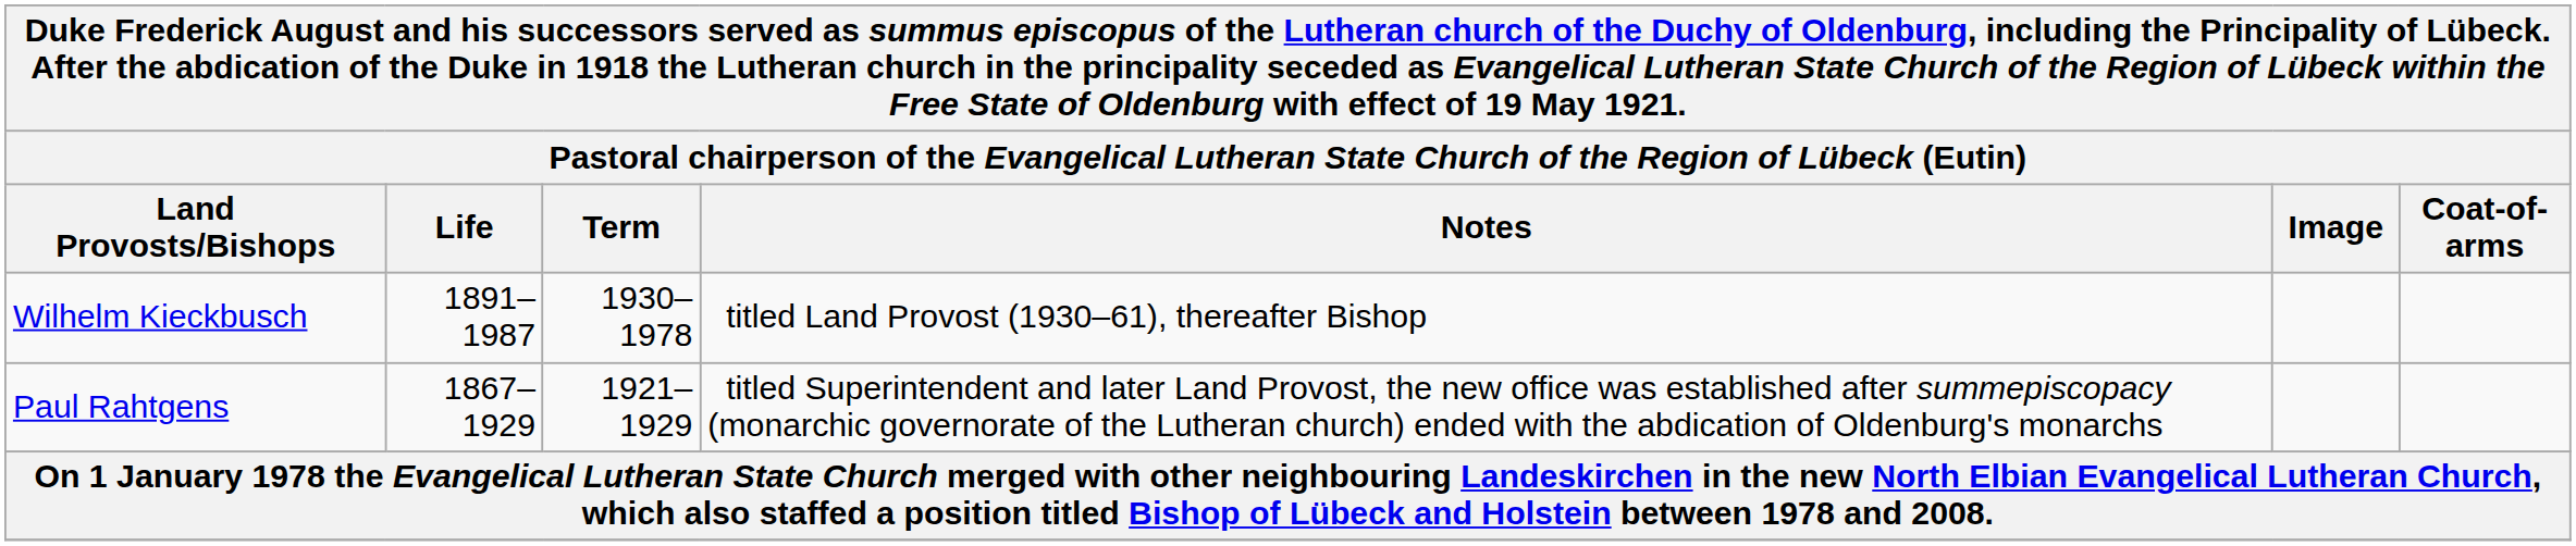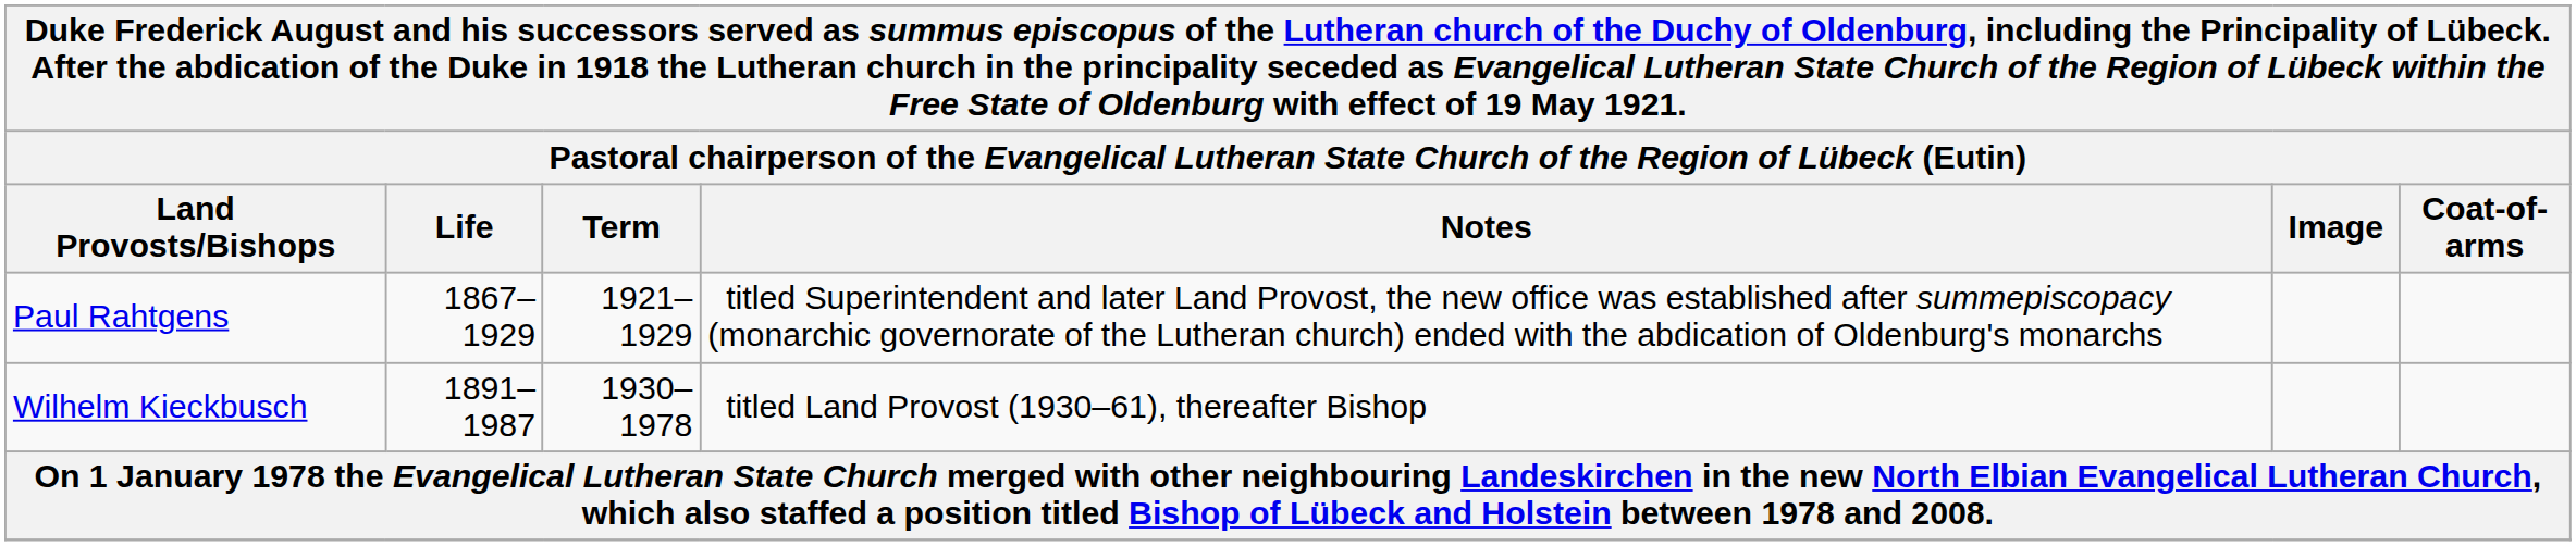 <table class="wikitable toptextcells">
 <tr>
 <th colspan=6 align="center">Duke Frederick August and his successors served as <em>summus episcopus</em> of the <a href='#'>Lutheran church of the Duchy of Oldenburg</a>, including the Principality of Lübeck. After the abdication of the Duke in 1918 the Lutheran church in the principality seceded as <em>Evangelical Lutheran State Church of the Region of Lübeck within the Free State of Oldenburg</em> with effect of 19 May 1921.</th>
 </tr>
 <tr>
 <th colspan=6 align="center">Pastoral chairperson of the <em>Evangelical Lutheran State Church of the Region of Lübeck</em> (Eutin)</th>
 </tr>
 <tr class="hintergrundfarbe5">
 <th>Land Provosts/Bishops</th>
 <th>Life</th>
 <th>Term</th>
 <th>Notes</th>
 <th>Image</th>
 <th>Coat-of-arms</th>
 </tr>
 <tr>
+<td><a href='#'>Paul Rahtgens</a></td>
+<td align="right">1867–1929</td>
+<td align="right">1921–1929</td>
+<td align="left">  titled Superintendent and later Land Provost, the new office was established after <em>summepiscopacy</em> (monarchic governorate of the Lutheran church) ended with the abdication of Oldenburg's monarchs</td>
+<td align="left"></td>
+<td align="center"></td>
+</tr>
+<tr>
 <td><a href='#'>Wilhelm Kieckbusch</a></td>
 <td align="right">1891–1987</td>
 <td align="right">1930–1978</td>
 <td align="left">  titled Land Provost (1930–61), thereafter Bishop</td>
-<td align="left"></td>
-<td align="center"></td>
-</tr>
-<tr>
-<td><a href='#'>Paul Rahtgens</a></td>
-<td align="right">1867–1929</td>
-<td align="right">1921–1929</td>
-<td align="left">  titled Superintendent and later Land Provost, the new office was established after <em>summepiscopacy</em> (monarchic governorate of the Lutheran church) ended with the abdication of Oldenburg's monarchs</td>
 <td align="left"></td>
 <td align="center"></td>
 </tr>
 <tr>
 <th colspan=6 align="center">On 1 January 1978 the <em>Evangelical Lutheran State Church</em> merged with other neighbouring <a href='#'>Landeskirchen</a> in the new <a href='#'>North Elbian Evangelical Lutheran Church</a>, which also staffed a position titled <a href='#'>Bishop of Lübeck and Holstein</a> between 1978 and 2008.</th>
 </tr>
 <tr>
 </tr>
 </table>
